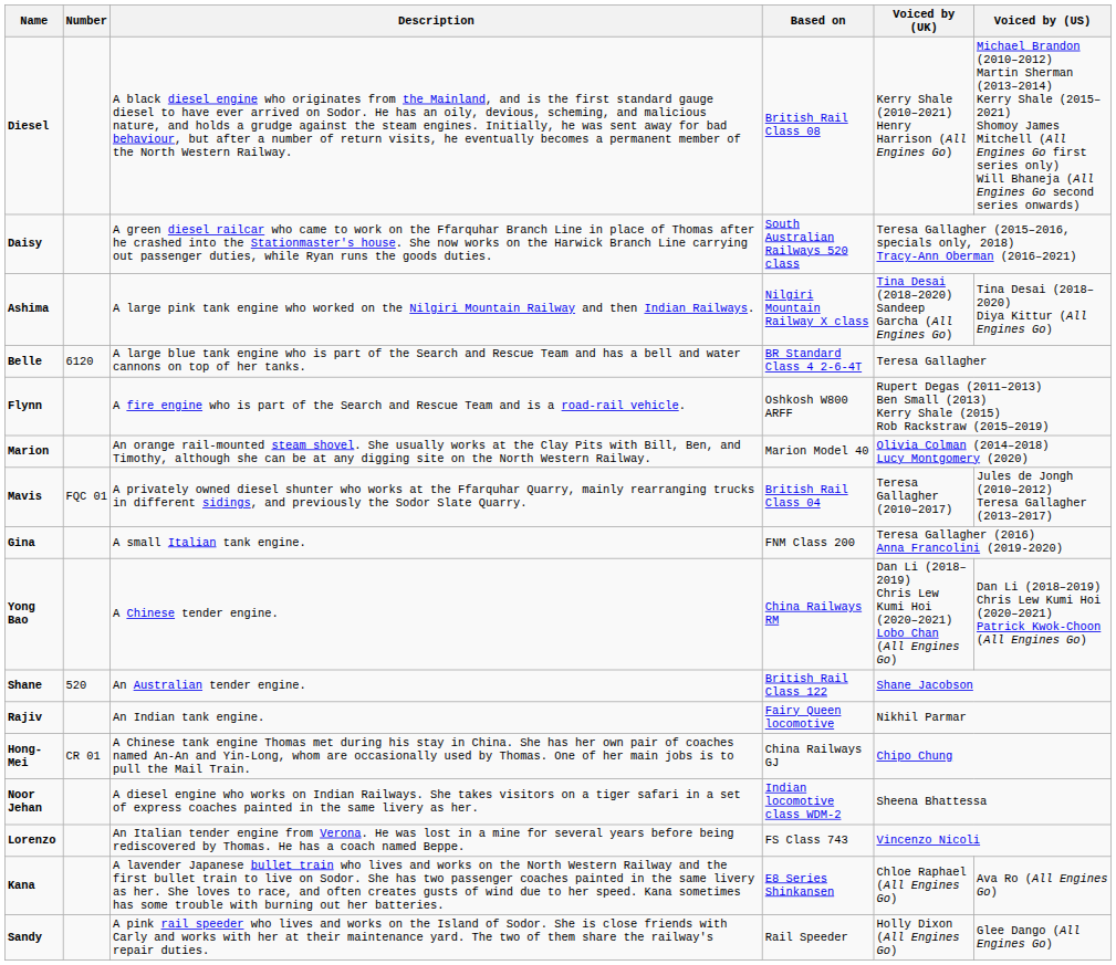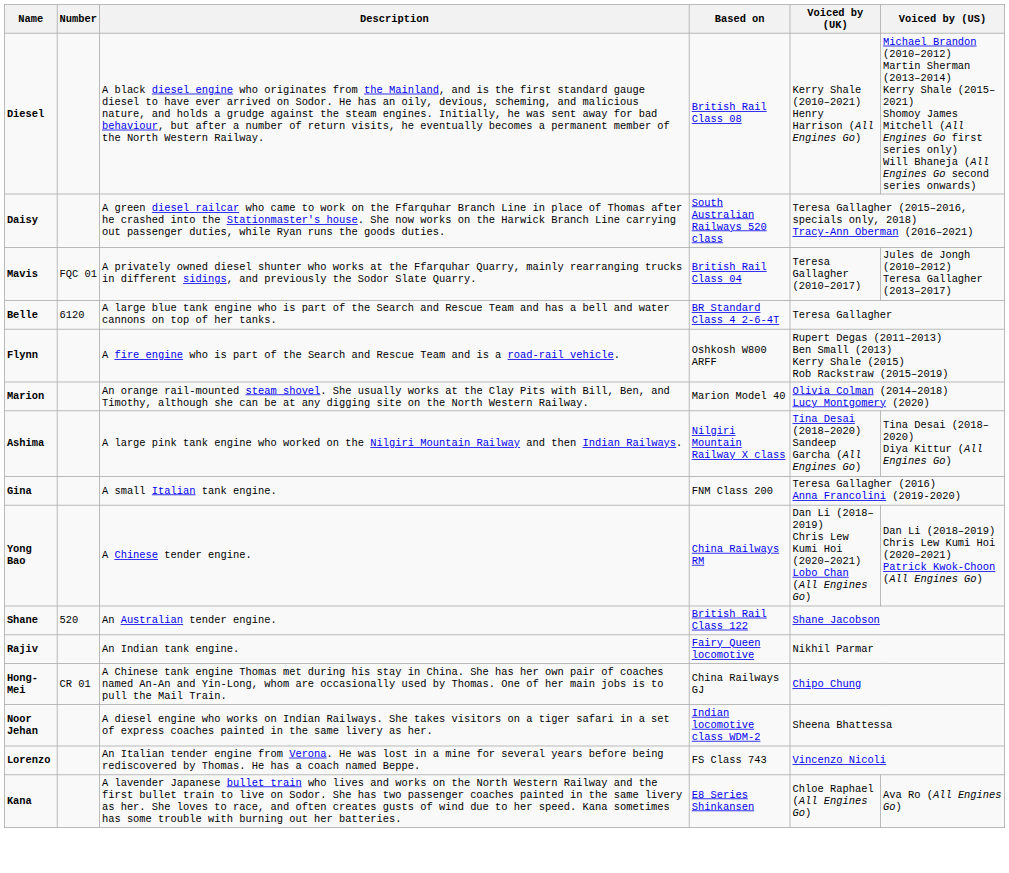 <table class="wikitable">
 <tr>
 <th>Name</th>
 <th>Number</th>
 <th>Description</th>
 <th>Based on</th>
 <th>Voiced by (UK)</th>
 <th>Voiced by (US)</th>
 </tr>
 <tr>
 <td><strong>Diesel</strong></td>
 <td></td>
 <td>A black <a href='#'>diesel engine</a> who originates from <a href='#'>the Mainland</a>, and is the first standard gauge diesel to have ever arrived on Sodor. He has an oily, devious, scheming, and malicious nature, and holds a grudge against the steam engines. Initially, he was sent away for bad <a href='#'>behaviour</a>, but after a number of return visits, he eventually becomes a permanent member of the North Western Railway.</td>
 <td><a href='#'>British Rail Class 08</a></td>
 <td>Kerry Shale (2010–2021)<br>Henry Harrison (<em>All Engines Go</em>)</td>
 <td><a href='#'>Michael Brandon</a> (2010–2012)<br>Martin Sherman (2013–2014)<br>Kerry Shale (2015–2021)<br>Shomoy James Mitchell (<em>All Engines Go</em> first series only)<br>Will Bhaneja (<em>All Engines Go</em> second series onwards)</td>
 </tr>
 <tr>
 <td><strong>Daisy</strong></td>
 <td></td>
 <td>A green <a href='#'>diesel railcar</a> who came to work on the Ffarquhar Branch Line in place of Thomas after he crashed into the <a href='#'>Stationmaster's house</a>. She now works on the Harwick Branch Line carrying out passenger duties, while Ryan runs the goods duties.</td>
 <td><a href='#'>South Australian Railways 520 class</a></td>
 <td colspan="2">Teresa Gallagher (2015–2016, specials only, 2018)<br><a href='#'>Tracy-Ann Oberman</a> (2016–2021)</td>
 </tr>
 <tr>
-<td><strong>Ashima</strong></td>
-<td></td>
-<td>A large pink tank engine who worked on the <a href='#'>Nilgiri Mountain Railway</a> and then <a href='#'>Indian Railways</a>.</td>
-<td><a href='#'>Nilgiri Mountain Railway X class</a></td>
-<td><a href='#'>Tina Desai</a> (2018–2020)<br>Sandeep Garcha (<em>All Engines Go</em>)</td>
-<td>Tina Desai (2018–2020)<br>Diya Kittur (<em>All Engines Go</em>)</td>
+<td><strong>Mavis</strong></td>
+<td>FQC 01</td>
+<td>A privately owned diesel shunter who works at the Ffarquhar Quarry, mainly rearranging trucks in different <a href='#'>sidings</a>, and previously the Sodor Slate Quarry.</td>
+<td><a href='#'>British Rail Class 04</a></td>
+<td>Teresa Gallagher (2010–2017)</td>
+<td>Jules de Jongh (2010–2012)<br>Teresa Gallagher (2013–2017)</td>
 </tr>
 <tr>
 <td><strong>Belle</strong></td>
 <td>6120</td>
 <td>A large blue tank engine who is part of the Search and Rescue Team and has a bell and water cannons on top of her tanks.</td>
 <td><a href='#'>BR Standard Class 4 2-6-4T</a></td>
 <td colspan="2">Teresa Gallagher</td>
 </tr>
 <tr>
 <td><strong>Flynn</strong></td>
 <td></td>
 <td>A <a href='#'>fire engine</a> who is part of the Search and Rescue Team and is a <a href='#'>road-rail vehicle</a>.</td>
 <td>Oshkosh W800 ARFF</td>
 <td colspan="2">Rupert Degas (2011–2013)<br>Ben Small (2013)<br>Kerry Shale (2015)<br>Rob Rackstraw (2015–2019)</td>
 </tr>
 <tr>
 <td><strong>Marion</strong></td>
 <td></td>
 <td>An orange rail-mounted <a href='#'>steam shovel</a>. She usually works at the Clay Pits with Bill, Ben, and Timothy, although she can be at any digging site on the North Western Railway.</td>
 <td>Marion Model 40</td>
 <td colspan="2"><a href='#'>Olivia Colman</a> (2014–2018)<br><a href='#'>Lucy Montgomery</a> (2020)</td>
 </tr>
 <tr>
-<td><strong>Mavis</strong></td>
-<td>FQC 01</td>
-<td>A privately owned diesel shunter who works at the Ffarquhar Quarry, mainly rearranging trucks in different <a href='#'>sidings</a>, and previously the Sodor Slate Quarry.</td>
-<td><a href='#'>British Rail Class 04</a></td>
-<td>Teresa Gallagher (2010–2017)</td>
-<td>Jules de Jongh (2010–2012)<br>Teresa Gallagher (2013–2017)</td>
+<td><strong>Ashima</strong></td>
+<td></td>
+<td>A large pink tank engine who worked on the <a href='#'>Nilgiri Mountain Railway</a> and then <a href='#'>Indian Railways</a>.</td>
+<td><a href='#'>Nilgiri Mountain Railway X class</a></td>
+<td><a href='#'>Tina Desai</a> (2018–2020)<br>Sandeep Garcha (<em>All Engines Go</em>)</td>
+<td>Tina Desai (2018–2020)<br>Diya Kittur (<em>All Engines Go</em>)</td>
 </tr>
 <tr>
 <td><strong>Gina</strong></td>
 <td></td>
 <td>A small <a href='#'>Italian</a> tank engine.</td>
 <td>FNM Class 200</td>
 <td colspan="2">Teresa Gallagher (2016)<br><a href='#'>Anna Francolini</a> (2019-2020)</td>
 </tr>
 <tr>
 <td><strong>Yong Bao</strong></td>
 <td></td>
 <td>A <a href='#'>Chinese</a> tender engine.</td>
 <td><a href='#'>China Railways RM</a></td>
 <td>Dan Li (2018–2019)<br>Chris Lew Kumi Hoi (2020–2021)<br><a href='#'>Lobo Chan</a> (<em>All Engines Go</em>)</td>
 <td>Dan Li (2018–2019)<br>Chris Lew Kumi Hoi (2020–2021)<br><a href='#'>Patrick Kwok-Choon</a> (<em>All Engines Go</em>)</td>
 </tr>
 <tr>
 <td><strong>Shane</strong></td>
 <td>520</td>
 <td>An <a href='#'>Australian</a> tender engine.</td>
 <td><a href='#'>British Rail Class 122</a></td>
 <td colspan="2"><a href='#'>Shane Jacobson</a></td>
 </tr>
 <tr>
 <td><strong>Rajiv</strong></td>
 <td></td>
 <td>An Indian tank engine.</td>
 <td><a href='#'>Fairy Queen locomotive</a></td>
 <td colspan="2">Nikhil Parmar</td>
 </tr>
 <tr>
 <td><strong>Hong-Mei</strong></td>
 <td>CR 01</td>
 <td>A Chinese tank engine Thomas met during his stay in China. She has her own pair of coaches named An-An and Yin-Long, whom are occasionally used by Thomas. One of her main jobs is to pull the Mail Train.</td>
 <td>China Railways GJ</td>
 <td colspan="2"><a href='#'>Chipo Chung</a></td>
 </tr>
 <tr>
 <td><strong>Noor Jehan</strong></td>
 <td></td>
 <td>A diesel engine who works on Indian Railways. She takes visitors on a tiger safari in a set of express coaches painted in the same livery as her.</td>
 <td><a href='#'>Indian locomotive class WDM-2</a></td>
 <td colspan="2">Sheena Bhattessa</td>
 </tr>
 <tr>
 <td><strong>Lorenzo</strong></td>
 <td></td>
 <td>An Italian tender engine from <a href='#'>Verona</a>. He was lost in a mine for several years before being rediscovered by Thomas. He has a coach named Beppe.</td>
 <td>FS Class 743</td>
 <td colspan="2"><a href='#'>Vincenzo Nicoli</a></td>
 </tr>
 <tr>
 <td><strong>Kana</strong></td>
 <td></td>
 <td>A lavender Japanese <a href='#'>bullet train</a> who lives and works on the North Western Railway and the first bullet train to live on Sodor. She has two passenger coaches painted in the same livery as her. She loves to race, and often creates gusts of wind due to her speed. Kana sometimes has some trouble with burning out her batteries.</td>
 <td><a href='#'>E8 Series Shinkansen</a></td>
 <td>Chloe Raphael (<em>All Engines Go</em>)</td>
 <td>Ava Ro (<em>All Engines Go</em>)</td>
 </tr>
-<tr>
-<td><strong>Sandy</strong></td>
-<td></td>
-<td>A pink <a href='#'>rail speeder</a> who lives and works on the Island of Sodor. She is close friends with Carly and works with her at their maintenance yard. The two of them share the railway's repair duties.</td>
-<td>Rail Speeder</td>
-<td>Holly Dixon (<em>All Engines Go</em>)</td>
-<td>Glee Dango (<em>All Engines Go</em>)</td>
-</tr>
 </table>
